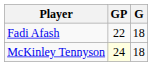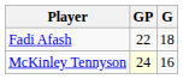 <table class=wikitable>
 <tr>
 <th>Player</th>
 <th>GP</th>
 <th>G</th>
 </tr>
 <tr>
 <td> <a href='#'>Fadi Afash</a></td>
 <td align="center">22</td>
 <td align="center">18</td>
 </tr>
 <tr>
 <td> <a href='#'>McKinley Tennyson</a></td>
 <td align="center" style="background: lightyellow;">24</td>
-<td align="center">18</td>
+<td align="center">16</td>
 </tr>
 </table>
